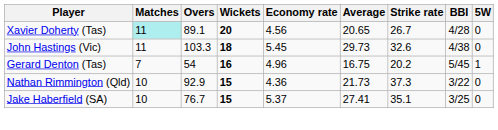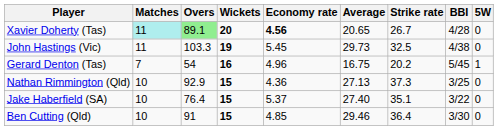 <table class="wikitable">
 <tr>
 <th>Player</th>
 <th>Matches</th>
 <th>Overs</th>
 <th>Wickets</th>
 <th>Economy rate</th>
 <th>Average</th>
 <th>Strike rate</th>
 <th>BBI</th>
 <th>5W</th>
 </tr>
 <tr>
 <td><a href='#'>Xavier Doherty</a> (Tas)</td>
 <td style="background: paleturquoise;">11</td>
-<td>89.1</td>
+<td style="background: lightgreen;">89.1</td>
 <td><strong>20</strong></td>
-<td>4.56</td>
+<td><strong>4.56</strong></td>
 <td>20.65</td>
 <td>26.7</td>
 <td>4/28</td>
 <td>0</td>
 </tr>
 <tr>
 <td><a href='#'>John Hastings</a> (Vic)</td>
 <td>11</td>
 <td>103.3</td>
-<td><strong>18</strong></td>
+<td><strong>19</strong></td>
 <td>5.45</td>
 <td>29.73</td>
-<td>32.6</td>
+<td>32.5</td>
 <td>4/38</td>
 <td>0</td>
 </tr>
 <tr>
 <td><a href='#'>Gerard Denton</a> (Tas)</td>
 <td>7</td>
 <td>54</td>
 <td><strong>16</strong></td>
 <td>4.96</td>
 <td>16.75</td>
 <td>20.2</td>
 <td>5/45</td>
 <td>1</td>
 </tr>
 <tr>
 <td><a href='#'>Nathan Rimmington</a> (Qld)</td>
 <td>10</td>
 <td>92.9</td>
 <td><strong>15</strong></td>
 <td>4.36</td>
-<td>21.73</td>
+<td>27.13</td>
 <td>37.3</td>
-<td>3/22</td>
+<td>3/25</td>
 <td>0</td>
 </tr>
 <tr>
 <td><a href='#'>Jake Haberfield</a> (SA)</td>
 <td>10</td>
-<td>76.7</td>
+<td>76.4</td>
 <td><strong>15</strong></td>
 <td>5.37</td>
-<td>27.41</td>
+<td>27.40</td>
 <td>35.1</td>
-<td>3/25</td>
+<td>3/22</td>
+<td>0</td>
+</tr>
+<tr>
+<td><a href='#'>Ben Cutting</a> (Qld)</td>
+<td>10</td>
+<td>91</td>
+<td><strong>15</strong></td>
+<td>4.85</td>
+<td>29.46</td>
+<td>36.4</td>
+<td>3/30</td>
 <td>0</td>
 </tr>
 </table>
